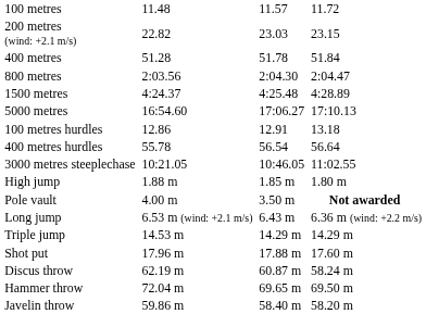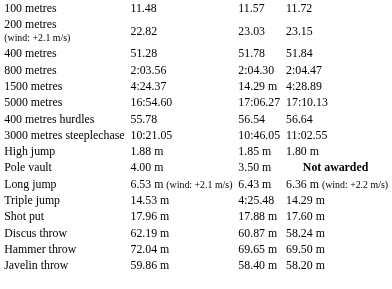 <table>
 <tr>
 <td>100 metres</td>
 <td></td>
 <td>11.48</td>
 <td></td>
 <td>11.57</td>
 <td></td>
 <td>11.72</td>
 </tr>
 <tr>
 <td>200 metres<br><small>(wind: +2.1 m/s)</small></td>
 <td></td>
 <td>22.82</td>
 <td></td>
 <td>23.03</td>
 <td></td>
 <td>23.15</td>
 </tr>
 <tr>
 <td>400 metres</td>
 <td></td>
 <td>51.28</td>
 <td></td>
 <td>51.78</td>
 <td></td>
 <td>51.84</td>
 </tr>
 <tr>
 <td>800 metres</td>
 <td></td>
 <td>2:03.56</td>
 <td></td>
 <td>2:04.30</td>
 <td></td>
 <td>2:04.47</td>
 </tr>
 <tr>
 <td>1500 metres</td>
 <td></td>
 <td>4:24.37</td>
 <td></td>
-<td>4:25.48</td>
+<td>14.29 m</td>
 <td></td>
 <td>4:28.89</td>
 </tr>
 <tr>
 <td>5000 metres</td>
 <td></td>
 <td>16:54.60</td>
 <td></td>
 <td>17:06.27</td>
 <td></td>
 <td>17:10.13</td>
-</tr>
-<tr>
-<td>100 metres hurdles</td>
-<td></td>
-<td>12.86</td>
-<td></td>
-<td>12.91</td>
-<td></td>
-<td>13.18</td>
 </tr>
 <tr>
 <td>400 metres hurdles</td>
 <td></td>
 <td>55.78</td>
 <td></td>
 <td>56.54</td>
 <td></td>
 <td>56.64</td>
 </tr>
 <tr>
 <td>3000 metres steeplechase</td>
 <td></td>
 <td>10:21.05</td>
 <td></td>
 <td>10:46.05</td>
 <td></td>
 <td>11:02.55</td>
 </tr>
 <tr>
 <td>High jump</td>
 <td></td>
 <td>1.88 m</td>
 <td></td>
 <td>1.85 m</td>
 <td></td>
 <td>1.80 m</td>
 </tr>
 <tr>
 <td>Pole vault</td>
 <td></td>
 <td>4.00 m</td>
 <td></td>
 <td>3.50 m</td>
 <th colspan=2>Not awarded</th>
 </tr>
 <tr>
 <td>Long jump</td>
 <td></td>
 <td>6.53 m <small>(wind: +2.1 m/s)</small></td>
 <td></td>
 <td>6.43 m</td>
 <td></td>
 <td>6.36 m <small>(wind: +2.2 m/s)</small></td>
 </tr>
 <tr>
 <td>Triple jump</td>
 <td></td>
 <td>14.53 m</td>
 <td></td>
-<td>14.29 m</td>
+<td>4:25.48</td>
 <td></td>
 <td>14.29 m</td>
 </tr>
 <tr>
 <td>Shot put</td>
 <td></td>
 <td>17.96 m</td>
 <td></td>
 <td>17.88 m</td>
 <td></td>
 <td>17.60 m</td>
 </tr>
 <tr>
 <td>Discus throw</td>
 <td></td>
 <td>62.19 m</td>
 <td></td>
 <td>60.87 m</td>
 <td></td>
 <td>58.24 m</td>
 </tr>
 <tr>
 <td>Hammer throw</td>
 <td></td>
 <td>72.04 m</td>
 <td></td>
 <td>69.65 m</td>
 <td></td>
 <td>69.50 m</td>
 </tr>
 <tr>
 <td>Javelin throw</td>
 <td></td>
 <td>59.86 m</td>
 <td></td>
 <td>58.40 m</td>
 <td></td>
 <td>58.20 m</td>
 </tr>
 </table>
